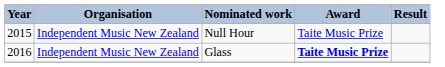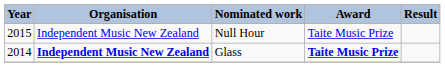 <table class="wikitable">
 <tr>
 <th style="background:#B0C4DE;">Year</th>
 <th style="background:#B0C4DE;">Organisation</th>
 <th style="background:#B0C4DE;">Nominated work</th>
 <th style="background:#B0C4DE;">Award</th>
 <th style="background:#B0C4DE;">Result</th>
 </tr>
 <tr>
 <td rowspan="1">2015</td>
 <td><a href='#'>Independent Music New Zealand</a></td>
 <td>Null Hour</td>
 <td><a href='#'>Taite Music Prize</a></td>
 <td></td>
 </tr>
 <tr>
-<td rowspan="1">2016</td>
-<td><a href='#'>Independent Music New Zealand</a></td>
+<td rowspan="1">2014</td>
+<td><strong><a href='#'>Independent Music New Zealand</a></strong></td>
 <td>Glass</td>
 <td><strong><a href='#'>Taite Music Prize</a></strong></td>
 <td></td>
 </tr>
 <tr>
 </tr>
 </table>
